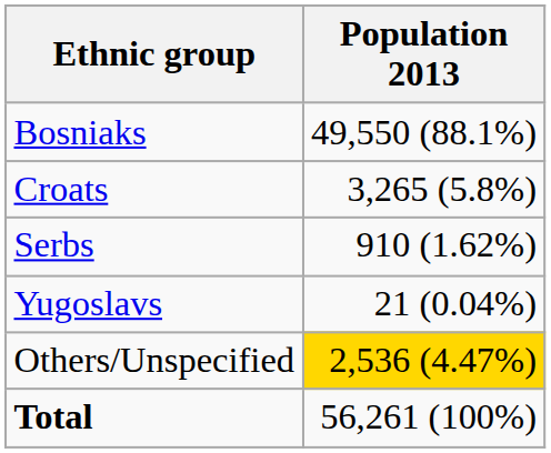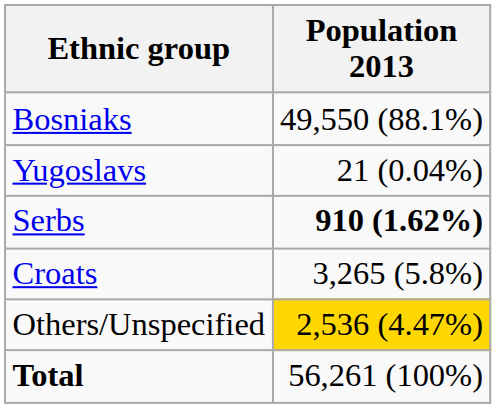 <table class="wikitable sortable">
 <tr>
 <th>Ethnic group</th>
 <th>Population<br>2013</th>
 </tr>
 <tr>
 <td><a href='#'>Bosniaks</a></td>
 <td align="right">49,550 (88.1%)</td>
 </tr>
 <tr>
-<td><a href='#'>Croats</a></td>
-<td align="right">3,265 (5.8%)</td>
+<td><a href='#'>Yugoslavs</a></td>
+<td align="right">21 (0.04%)</td>
 </tr>
 <tr>
 <td><a href='#'>Serbs</a></td>
-<td align="right">910 (1.62%)</td>
+<td align="right"><strong>910 (1.62%)</strong></td>
 </tr>
 <tr>
-<td><a href='#'>Yugoslavs</a></td>
-<td align="right">21 (0.04%)</td>
+<td><a href='#'>Croats</a></td>
+<td align="right">3,265 (5.8%)</td>
 </tr>
 <tr>
 <td>Others/Unspecified</td>
 <td align="right" style="background: gold;">2,536 (4.47%)</td>
 </tr>
 <tr>
 <td><strong>Total</strong></td>
 <td align="right">56,261 (100%)</td>
 </tr>
 </table>
